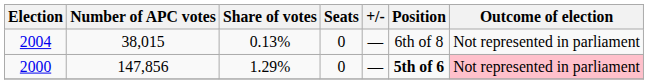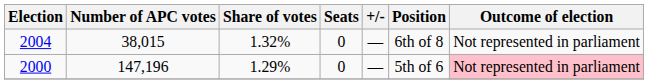 <table class="sortable wikitable">
 <tr>
 <th>Election</th>
 <th>Number of APC votes</th>
 <th>Share of votes</th>
 <th>Seats</th>
 <th>+/-</th>
 <th>Position</th>
 <th>Outcome of election</th>
 </tr>
 <tr>
 <td align=center><a href='#'>2004</a></td>
 <td align=center>38,015</td>
-<td align=center>0.13%</td>
+<td align=center>1.32%</td>
 <td align=center>0</td>
 <td align=center>—</td>
 <td align=center>6th of 8</td>
 <td align=left>Not represented in parliament</td>
 </tr>
 <tr>
 <td align=center><a href='#'>2000</a></td>
-<td align=center>147,856</td>
+<td align=center>147,196</td>
 <td align=center>1.29%</td>
 <td align=center>0</td>
 <td align=center>—</td>
-<td align=center><strong>5th of 6</strong></td>
+<td align=center>5th of 6</td>
 <td align=left style="background: pink;">Not represented in parliament</td>
 </tr>
 <tr>
 </tr>
 </table>
